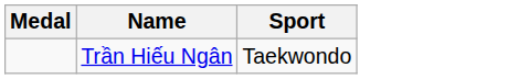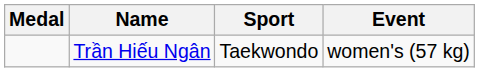 <table class="wikitable">
 <tr>
 <th>Medal</th>
 <th>Name</th>
 <th>Sport</th>
+<th>Event</th>
 </tr>
 <tr>
 <td></td>
 <td><a href='#'>Trần Hiếu Ngân</a></td>
 <td>Taekwondo</td>
+<td>women's (57 kg)</td>
 </tr>
 </table>
